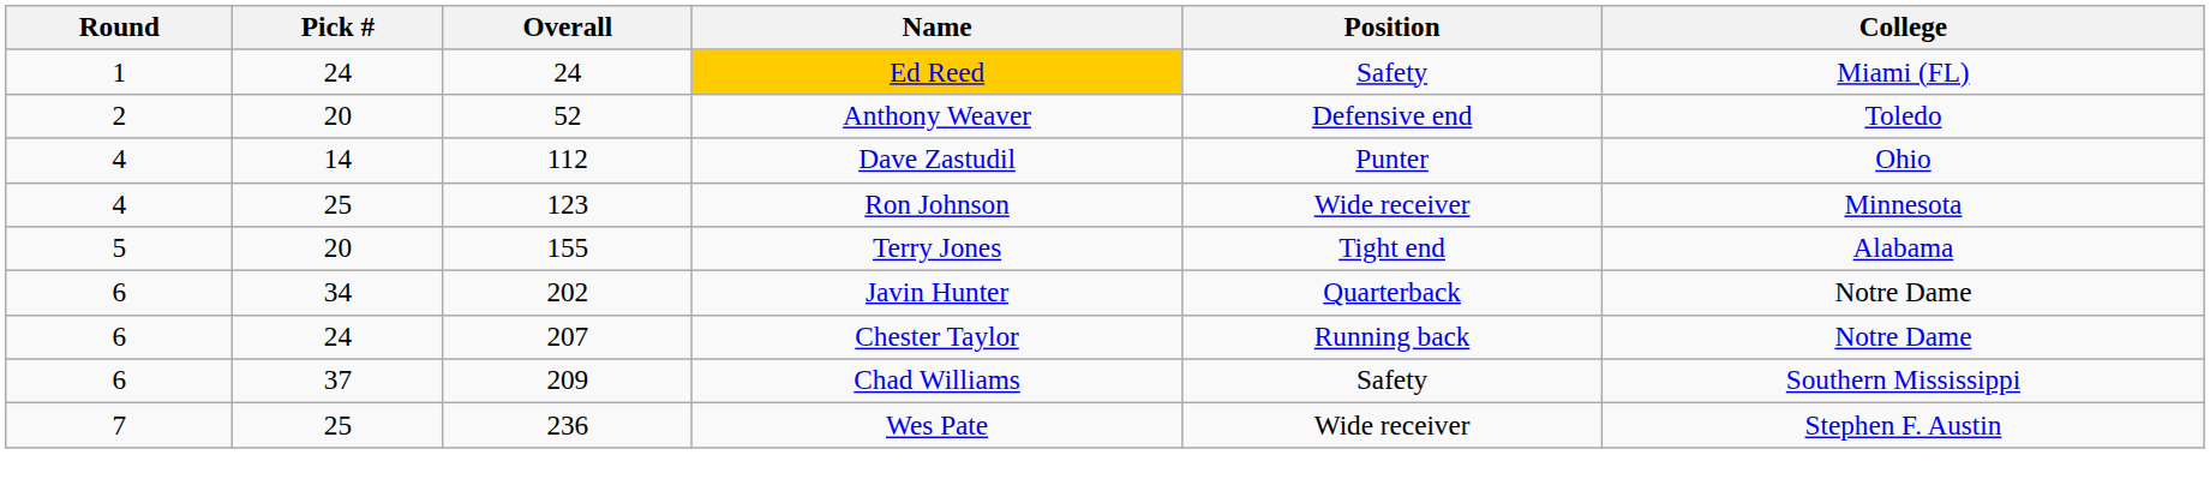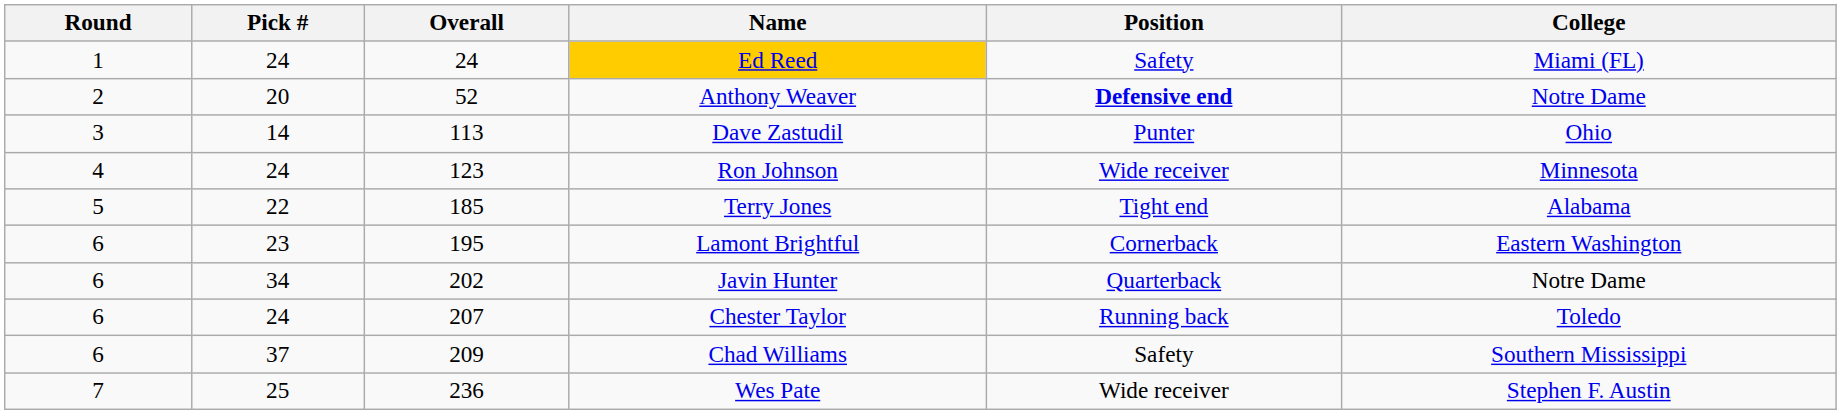 <table class="wikitable sortable sortable" style="width: 100%; text-align:center">
 <tr>
 <th>Round</th>
 <th>Pick #</th>
 <th>Overall</th>
 <th>Name</th>
 <th>Position</th>
 <th>College</th>
 </tr>
 <tr>
 <td>1</td>
 <td>24</td>
 <td>24</td>
 <td bgcolor=#FFCC00><a href='#'>Ed Reed</a></td>
 <td><a href='#'>Safety</a></td>
 <td><a href='#'>Miami (FL)</a></td>
 </tr>
 <tr>
 <td>2</td>
 <td>20</td>
 <td>52</td>
 <td><a href='#'>Anthony Weaver</a></td>
-<td><a href='#'>Defensive end</a></td>
-<td><a href='#'>Toledo</a></td>
+<td><strong><a href='#'>Defensive end</a></strong></td>
+<td><a href='#'>Notre Dame</a></td>
 </tr>
 <tr>
-<td>4</td>
+<td>3</td>
 <td>14</td>
-<td>112</td>
+<td>113</td>
 <td><a href='#'>Dave Zastudil</a></td>
 <td><a href='#'>Punter</a></td>
 <td><a href='#'>Ohio</a></td>
 </tr>
 <tr>
 <td>4</td>
-<td>25</td>
+<td>24</td>
 <td>123</td>
 <td><a href='#'>Ron Johnson</a></td>
 <td><a href='#'>Wide receiver</a></td>
 <td><a href='#'>Minnesota</a></td>
 </tr>
 <tr>
 <td>5</td>
-<td>20</td>
-<td>155</td>
+<td>22</td>
+<td>185</td>
 <td><a href='#'>Terry Jones</a></td>
 <td><a href='#'>Tight end</a></td>
 <td><a href='#'>Alabama</a></td>
+</tr>
+<tr>
+<td>6</td>
+<td>23</td>
+<td>195</td>
+<td><a href='#'>Lamont Brightful</a></td>
+<td><a href='#'>Cornerback</a></td>
+<td><a href='#'>Eastern Washington</a></td>
 </tr>
 <tr>
 <td>6</td>
 <td>34</td>
 <td>202</td>
 <td><a href='#'>Javin Hunter</a></td>
 <td><a href='#'>Quarterback</a></td>
 <td>Notre Dame</td>
 </tr>
 <tr>
 <td>6</td>
 <td>24</td>
 <td>207</td>
 <td><a href='#'>Chester Taylor</a></td>
 <td><a href='#'>Running back</a></td>
-<td><a href='#'>Notre Dame</a></td>
+<td><a href='#'>Toledo</a></td>
 </tr>
 <tr>
 <td>6</td>
 <td>37</td>
 <td>209</td>
 <td><a href='#'>Chad Williams</a></td>
 <td>Safety</td>
 <td><a href='#'>Southern Mississippi</a></td>
 </tr>
 <tr>
 <td>7</td>
 <td>25</td>
 <td>236</td>
 <td><a href='#'>Wes Pate</a></td>
 <td>Wide receiver</td>
 <td><a href='#'>Stephen F. Austin</a></td>
 </tr>
 </table>
